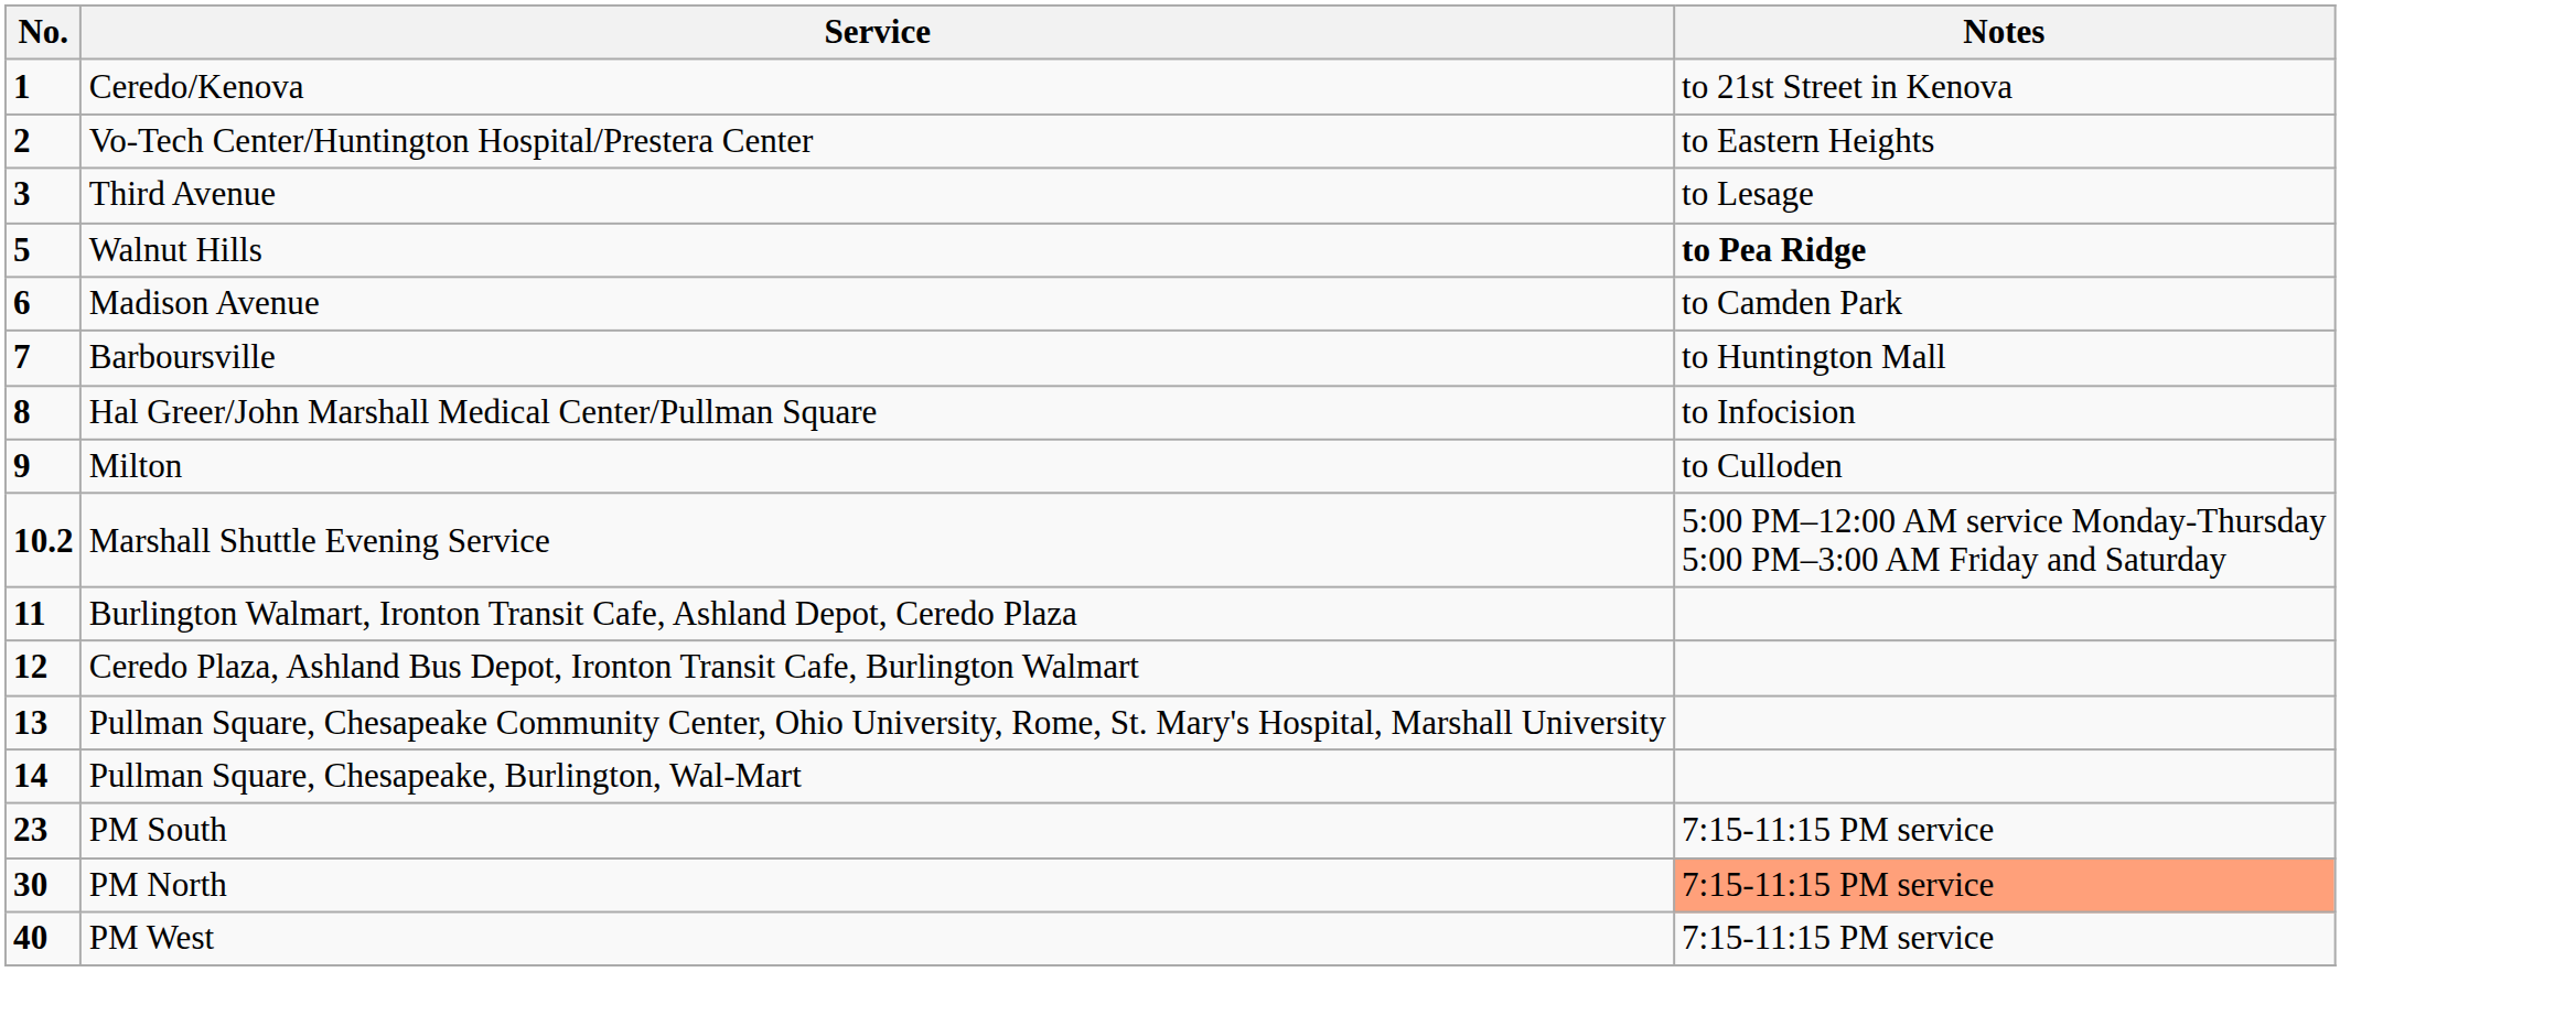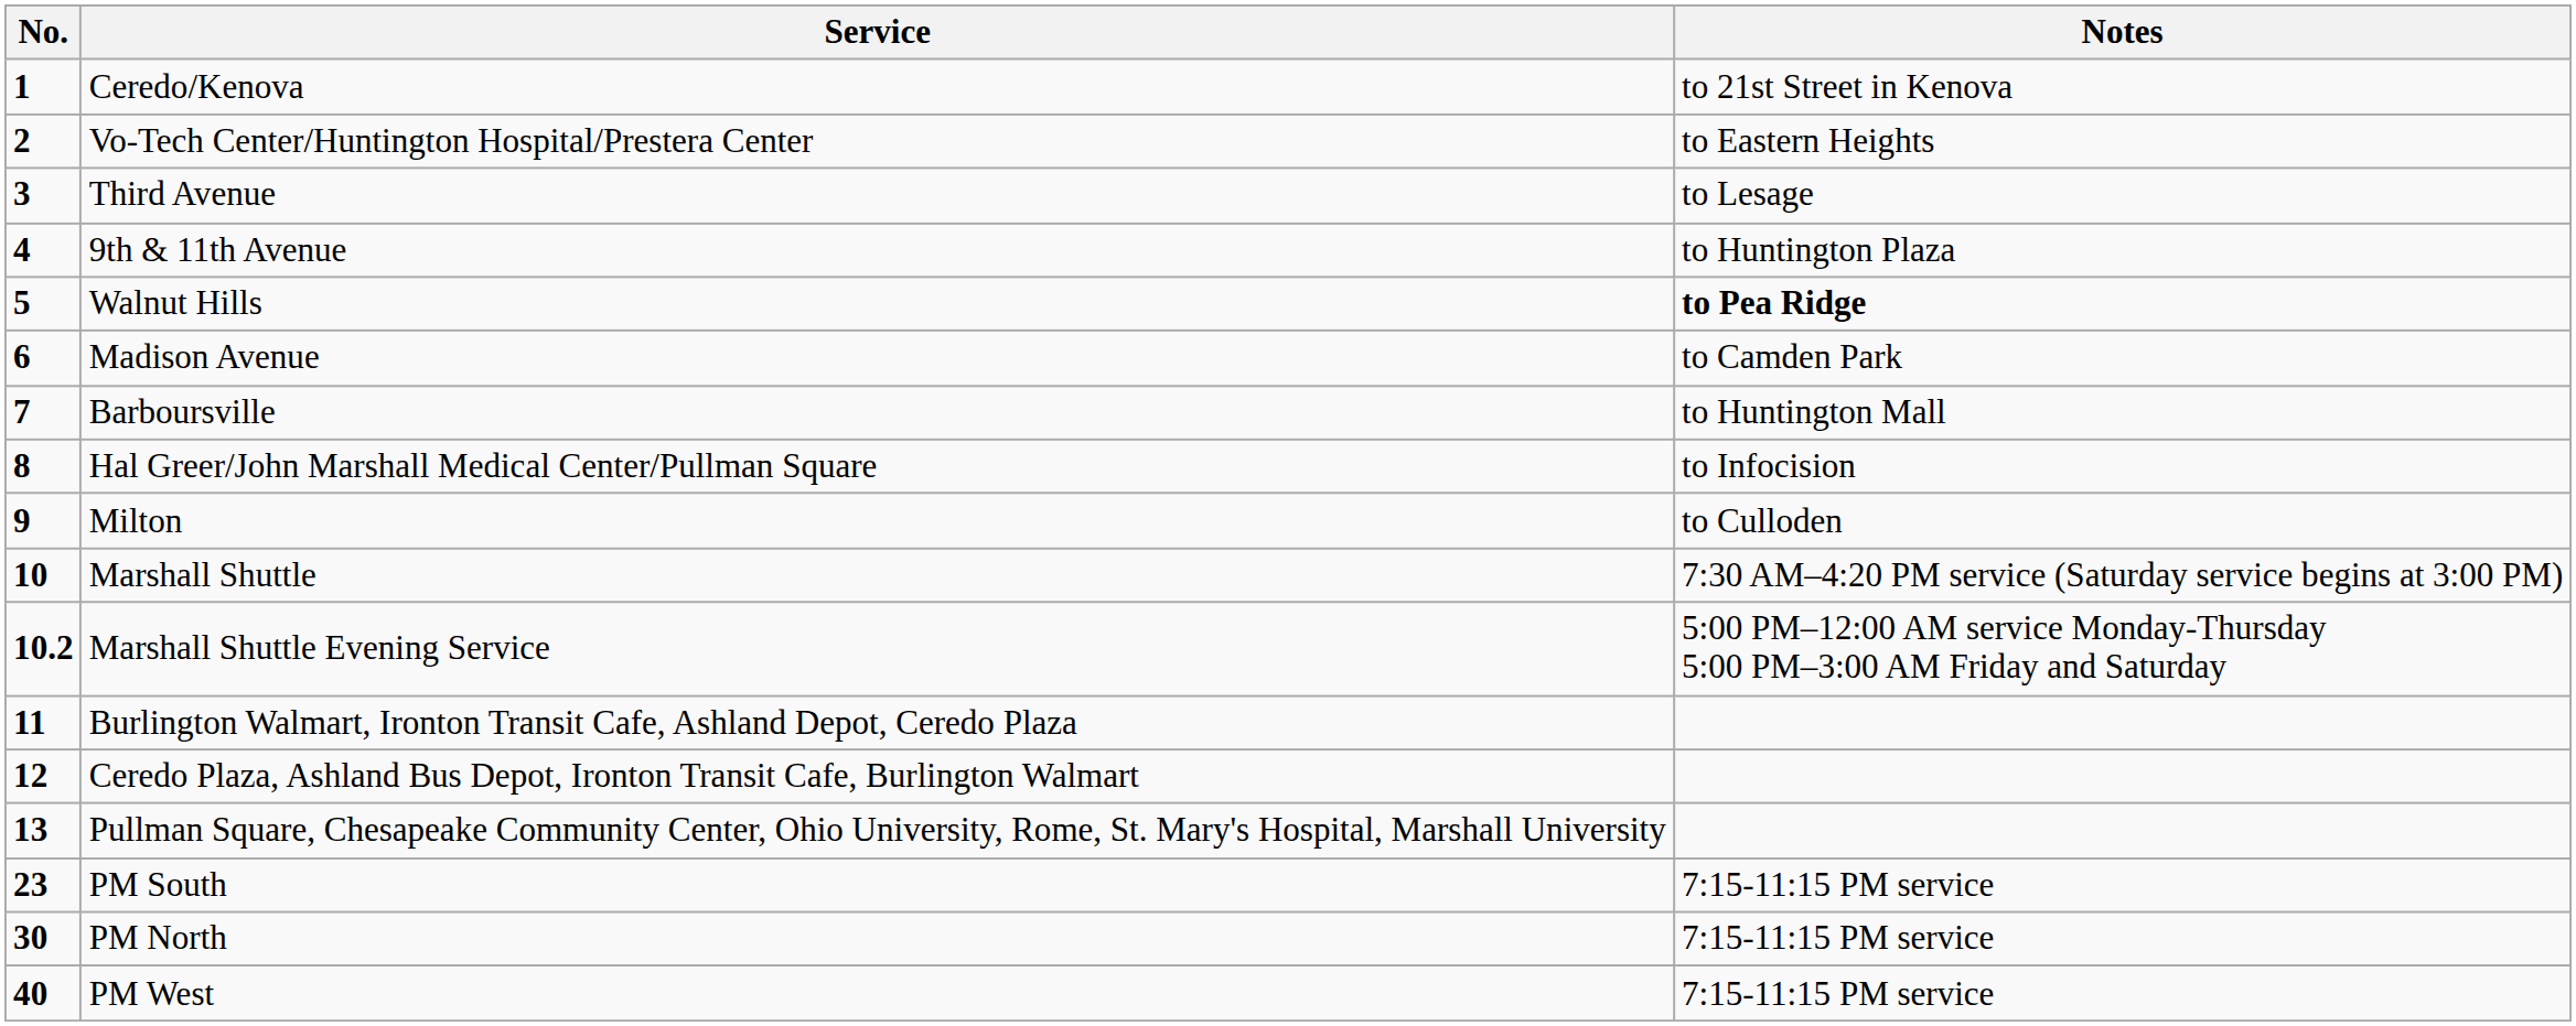 <table class="wikitable">
 <tr>
 <th>No.</th>
 <th>Service</th>
 <th>Notes</th>
 </tr>
 <tr>
 <td><strong>1</strong></td>
 <td>Ceredo/Kenova</td>
 <td>to 21st Street in Kenova</td>
 </tr>
 <tr>
 <td><strong>2</strong></td>
 <td>Vo-Tech Center/Huntington Hospital/Prestera Center</td>
 <td>to Eastern Heights</td>
 </tr>
 <tr>
 <td><strong>3</strong></td>
 <td>Third Avenue</td>
 <td>to Lesage</td>
+</tr>
+<tr>
+<td><strong>4</strong></td>
+<td>9th & 11th Avenue</td>
+<td>to Huntington Plaza</td>
 </tr>
 <tr>
 <td><strong>5</strong></td>
 <td>Walnut Hills</td>
 <td><strong>to Pea Ridge</strong></td>
 </tr>
 <tr>
 <td><strong>6</strong></td>
 <td>Madison Avenue</td>
 <td>to Camden Park</td>
 </tr>
 <tr>
 <td><strong>7</strong></td>
 <td>Barboursville</td>
 <td>to Huntington Mall</td>
 </tr>
 <tr>
 <td><strong>8</strong></td>
 <td>Hal Greer/John Marshall Medical Center/Pullman Square</td>
 <td>to Infocision</td>
 </tr>
 <tr>
 <td><strong>9</strong></td>
 <td>Milton</td>
 <td>to Culloden</td>
 </tr>
 <tr>
+<td><strong>10</strong></td>
+<td>Marshall Shuttle</td>
+<td>7:30 AM–4:20 PM service (Saturday service begins at 3:00 PM)</td>
+</tr>
+<tr>
 <td><strong>10.2</strong></td>
 <td>Marshall Shuttle Evening Service</td>
 <td>5:00 PM–12:00 AM service Monday-Thursday <br> 5:00 PM–3:00 AM Friday and Saturday</td>
 </tr>
 <tr>
 <td><strong>11</strong></td>
 <td>Burlington Walmart, Ironton Transit Cafe, Ashland Depot, Ceredo Plaza</td>
 <td></td>
 </tr>
 <tr>
 <td><strong>12</strong></td>
 <td>Ceredo Plaza, Ashland Bus Depot, Ironton Transit Cafe, Burlington Walmart</td>
 <td></td>
 </tr>
 <tr>
 <td><strong>13</strong></td>
 <td>Pullman Square, Chesapeake Community Center, Ohio University, Rome, St. Mary's Hospital, Marshall University</td>
 <td></td>
 </tr>
 <tr>
-<td><strong>14</strong></td>
-<td>Pullman Square, Chesapeake, Burlington, Wal-Mart</td>
-<td></td>
-</tr>
-<tr>
 <td><strong>23</strong></td>
 <td>PM South</td>
 <td>7:15-11:15 PM service</td>
 </tr>
 <tr>
 <td><strong>30</strong></td>
 <td>PM North</td>
-<td style="background: lightsalmon;">7:15-11:15 PM service</td>
+<td>7:15-11:15 PM service</td>
 </tr>
 <tr>
 <td><strong>40</strong></td>
 <td>PM West</td>
 <td>7:15-11:15 PM service</td>
 </tr>
 <tr>
 </tr>
 </table>
